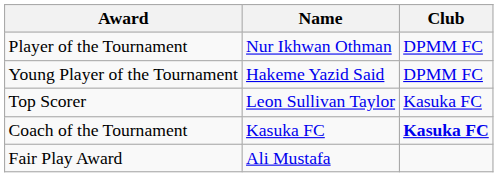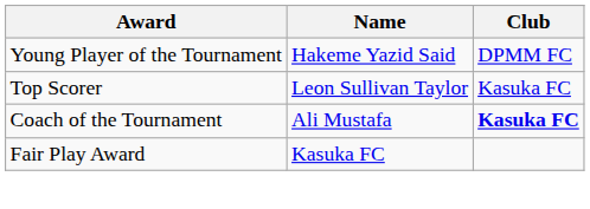 <table class="wikitable">
 <tr>
 <th>Award</th>
 <th>Name</th>
 <th>Club</th>
-</tr>
-<tr>
-<td>Player of the Tournament</td>
-<td> <a href='#'>Nur Ikhwan Othman</a></td>
-<td><a href='#'>DPMM FC</a></td>
 </tr>
 <tr>
 <td>Young Player of the Tournament</td>
 <td> <a href='#'>Hakeme Yazid Said</a></td>
 <td><a href='#'>DPMM FC</a></td>
 </tr>
 <tr>
 <td>Top Scorer</td>
 <td> <a href='#'>Leon Sullivan Taylor</a></td>
 <td><a href='#'>Kasuka FC</a></td>
 </tr>
 <tr>
 <td>Coach of the Tournament</td>
-<td colspan=1><a href='#'>Kasuka FC</a></td>
+<td> <a href='#'>Ali Mustafa</a></td>
 <td><strong><a href='#'>Kasuka FC</a></strong></td>
 </tr>
 <tr>
 <td>Fair Play Award</td>
-<td> <a href='#'>Ali Mustafa</a></td>
+<td colspan=1><a href='#'>Kasuka FC</a></td>
 </tr>
 </table>
